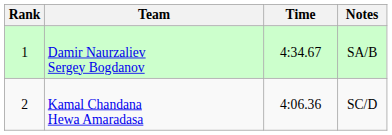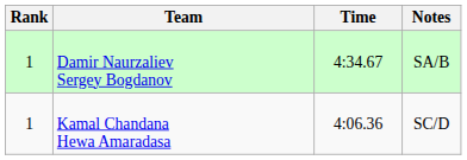 <table class=wikitable style="text-align:center">
 <tr>
 <th width=40>Rank</th>
 <th width=250>Team</th>
 <th width=80>Time</th>
 <th width=50>Notes</th>
 </tr>
 <tr bgcolor="ccffcc">
 <td>1</td>
 <td align=left><br><a href='#'>Damir Naurzaliev</a><br><a href='#'>Sergey Bogdanov</a></td>
 <td>4:34.67</td>
 <td>SA/B</td>
 </tr>
 <tr>
-<td>2</td>
+<td>1</td>
 <td align=left><br><a href='#'>Kamal Chandana</a><br><a href='#'>Hewa Amaradasa</a></td>
 <td>4:06.36</td>
 <td>SC/D</td>
 </tr>
 </table>
